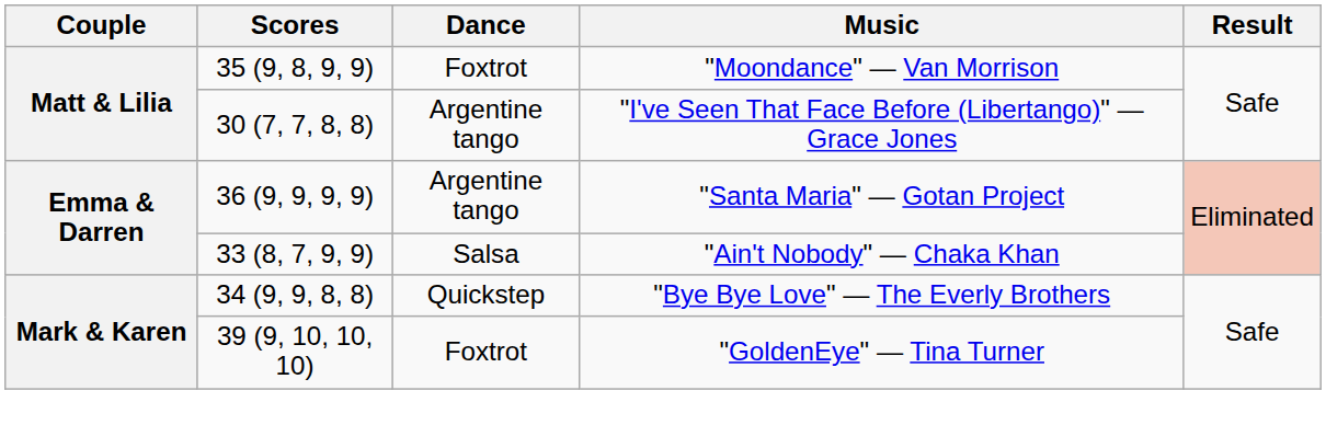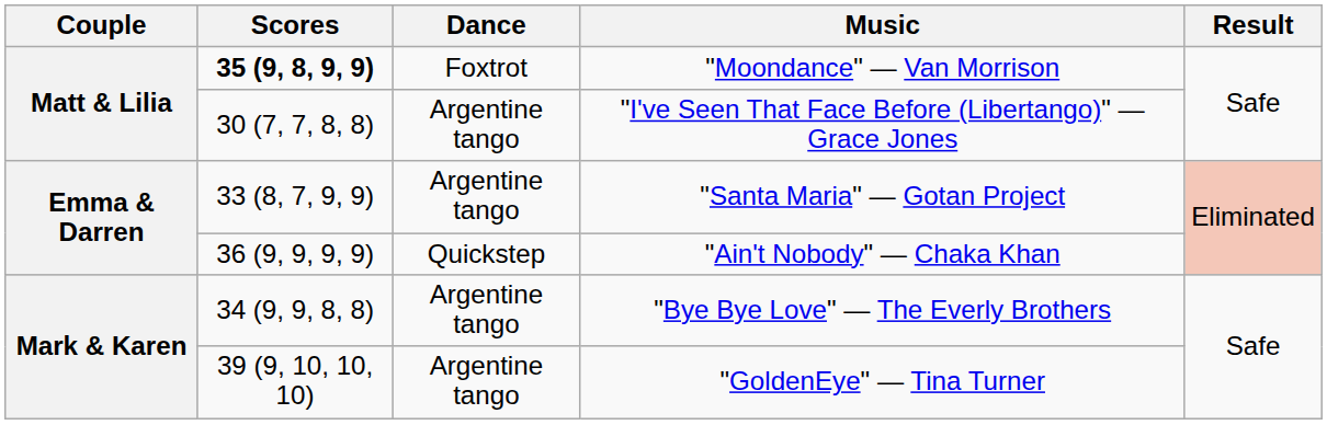 <table class="wikitable sortable" style="text-align:center; width:90%">
 <tr>
 <th scope="col">Couple</th>
 <th scope="col">Scores</th>
 <th scope="col" class="unsortable">Dance</th>
 <th scope="col" class="unsortable">Music</th>
 <th scope="col" class="unsortable">Result</th>
 </tr>
 <tr>
 <th scope="row" rowspan=2>Matt & Lilia</th>
-<td>35 (9, 8, 9, 9)</td>
+<td><strong>35 (9, 8, 9, 9)</strong></td>
 <td>Foxtrot</td>
 <td>"<a href='#'>Moondance</a>" — <a href='#'>Van Morrison</a></td>
 <td rowspan=2>Safe</td>
 </tr>
 <tr>
 <td>30 (7, 7, 8, 8)</td>
 <td>Argentine tango</td>
 <td>"<a href='#'>I've Seen That Face Before (Libertango)</a>" — <a href='#'>Grace Jones</a></td>
 </tr>
 <tr>
 <th scope="row" rowspan=2>Emma & Darren</th>
-<td>36 (9, 9, 9, 9)</td>
+<td>33 (8, 7, 9, 9)</td>
 <td>Argentine tango</td>
 <td>"<a href='#'>Santa Maria</a>" — <a href='#'>Gotan Project</a></td>
 <td rowspan=2 bgcolor="f4c7b8">Eliminated</td>
 </tr>
 <tr>
-<td>33 (8, 7, 9, 9)</td>
-<td>Salsa</td>
+<td>36 (9, 9, 9, 9)</td>
+<td>Quickstep</td>
 <td>"<a href='#'>Ain't Nobody</a>" — <a href='#'>Chaka Khan</a></td>
 </tr>
 <tr>
 <th scope="row" rowspan=2>Mark & Karen</th>
 <td>34 (9, 9, 8, 8)</td>
-<td>Quickstep</td>
+<td>Argentine tango</td>
 <td>"<a href='#'>Bye Bye Love</a>" — <a href='#'>The Everly Brothers</a></td>
 <td rowspan=2>Safe</td>
 </tr>
 <tr>
 <td>39 (9, 10, 10, 10)</td>
-<td>Foxtrot</td>
+<td>Argentine tango</td>
 <td>"<a href='#'>GoldenEye</a>" — <a href='#'>Tina Turner</a></td>
 </tr>
 </table>
